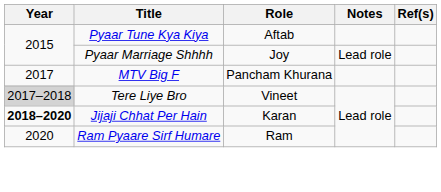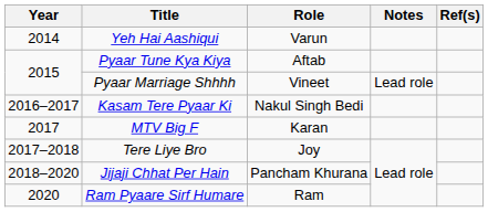 <table class="wikitable" style="text-align:center;">
 <tr>
 <th>Year</th>
 <th>Title</th>
 <th>Role</th>
 <th>Notes</th>
 <th>Ref(s)</th>
+</tr>
+<tr>
+<td>2014</td>
+<td><em><a href='#'>Yeh Hai Aashiqui</a></em></td>
+<td>Varun</td>
+<td></td>
+<td></td>
 </tr>
 <tr>
 <td rowspan="2">2015</td>
 <td><em><a href='#'>Pyaar Tune Kya Kiya</a></em></td>
 <td>Aftab</td>
 <td></td>
 <td></td>
 </tr>
 <tr>
 <td><em>Pyaar Marriage Shhhh</em></td>
-<td>Joy</td>
+<td>Vineet</td>
 <td>Lead role</td>
+<td></td>
+</tr>
+<tr>
+<td>2016–2017</td>
+<td><em><a href='#'>Kasam Tere Pyaar Ki</a></em></td>
+<td>Nakul Singh Bedi</td>
+<td></td>
 <td></td>
 </tr>
 <tr>
 <td>2017</td>
 <td><em><a href='#'>MTV Big F</a></em></td>
-<td>Pancham Khurana</td>
+<td>Karan</td>
 <td></td>
 <td></td>
 </tr>
 <tr>
-<td style="background: lightgrey;">2017–2018</td>
+<td>2017–2018</td>
 <td><em>Tere Liye Bro</em></td>
-<td>Vineet</td>
+<td>Joy</td>
 <td rowspan="3">Lead role</td>
 <td></td>
 </tr>
 <tr>
-<td><strong>2018–2020</strong></td>
+<td>2018–2020</td>
 <td><em><a href='#'>Jijaji Chhat Per Hain</a></em></td>
-<td>Karan</td>
+<td>Pancham Khurana</td>
 <td></td>
 </tr>
 <tr>
 <td>2020</td>
 <td><em><a href='#'>Ram Pyaare Sirf Humare</a></em></td>
 <td>Ram</td>
 <td></td>
 </tr>
 </table>
